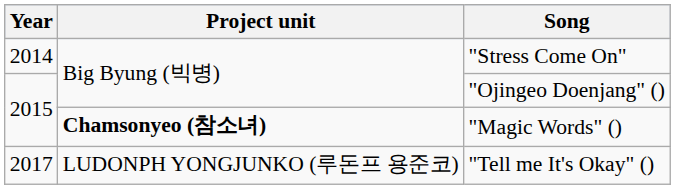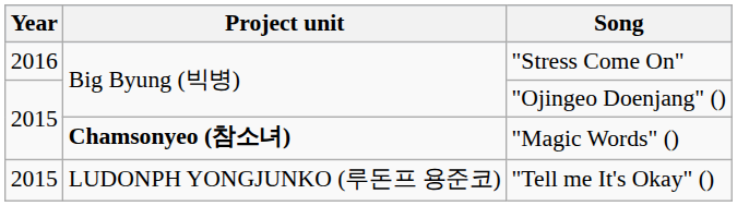 <table class="wikitable">
 <tr style="background:#b0c4de; text-align:center;">
 <th>Year</th>
 <th>Project unit</th>
 <th>Song</th>
 </tr>
 <tr>
-<td>2014</td>
+<td>2016</td>
 <td rowspan=2>Big Byung (빅병)</td>
 <td>"Stress Come On"</td>
 </tr>
 <tr>
 <td rowspan=2>2015</td>
 <td>"Ojingeo Doenjang" ()</td>
 </tr>
 <tr>
 <td><strong>Chamsonyeo (참소녀)</strong></td>
 <td>"Magic Words" ()</td>
 </tr>
 <tr>
-<td>2017</td>
+<td>2015</td>
 <td rowspan=2>LUDONPH YONGJUNKO (루돈프 용준코)</td>
 <td>"Tell me It's Okay" ()</td>
 </tr>
 </table>
